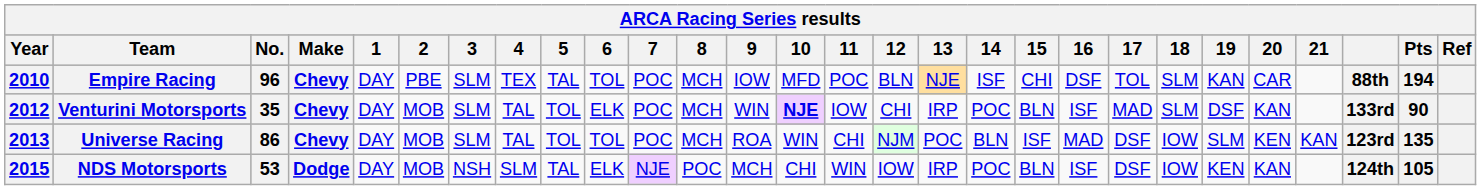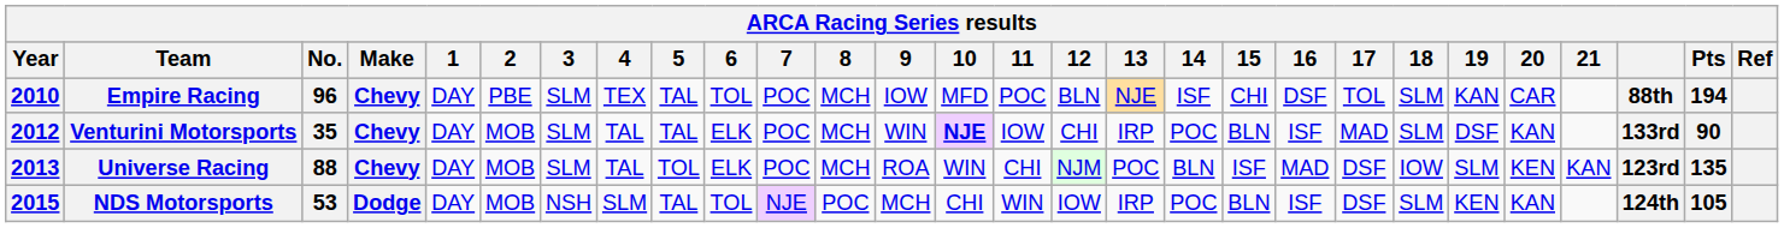 <table class="wikitable" style="text-align:center; font-size:75%">
 <tr>
 <th colspan=48><a href='#'>ARCA Racing Series</a> results</th>
 </tr>
 <tr>
 <th>Year</th>
 <th>Team</th>
 <th>No.</th>
 <th>Make</th>
 <th>1</th>
 <th>2</th>
 <th>3</th>
 <th>4</th>
 <th>5</th>
 <th>6</th>
 <th>7</th>
 <th>8</th>
 <th>9</th>
 <th>10</th>
 <th>11</th>
 <th>12</th>
 <th>13</th>
 <th>14</th>
 <th>15</th>
 <th>16</th>
 <th>17</th>
 <th>18</th>
 <th>19</th>
 <th>20</th>
 <th>21</th>
 <th></th>
 <th>Pts</th>
 <th>Ref</th>
 </tr>
 <tr>
 <th><a href='#'>2010</a></th>
 <th><a href='#'>Empire Racing</a></th>
 <th>96</th>
 <th><a href='#'>Chevy</a></th>
 <td><a href='#'>DAY</a></td>
 <td><a href='#'>PBE</a></td>
 <td><a href='#'>SLM</a></td>
 <td><a href='#'>TEX</a></td>
 <td><a href='#'>TAL</a></td>
 <td><a href='#'>TOL</a></td>
 <td><a href='#'>POC</a></td>
 <td><a href='#'>MCH</a></td>
 <td><a href='#'>IOW</a></td>
 <td><a href='#'>MFD</a></td>
 <td><a href='#'>POC</a></td>
 <td><a href='#'>BLN</a></td>
 <td style="background:#FFDF9F;"><a href='#'>NJE</a><br></td>
 <td><a href='#'>ISF</a></td>
 <td><a href='#'>CHI</a></td>
 <td><a href='#'>DSF</a></td>
 <td><a href='#'>TOL</a></td>
 <td><a href='#'>SLM</a></td>
 <td><a href='#'>KAN</a></td>
 <td><a href='#'>CAR</a></td>
 <td></td>
 <th>88th</th>
 <th>194</th>
 <th></th>
 </tr>
 <tr>
 <th><a href='#'>2012</a></th>
 <th><a href='#'>Venturini Motorsports</a></th>
 <th>35</th>
 <th><a href='#'>Chevy</a></th>
 <td><a href='#'>DAY</a></td>
 <td><a href='#'>MOB</a></td>
 <td><a href='#'>SLM</a></td>
 <td><a href='#'>TAL</a></td>
-<td><a href='#'>TOL</a></td>
+<td><a href='#'>TAL</a></td>
 <td><a href='#'>ELK</a></td>
 <td><a href='#'>POC</a></td>
 <td><a href='#'>MCH</a></td>
 <td><a href='#'>WIN</a></td>
 <td style="background:#EFCFFF;"><strong><a href='#'>NJE</a><br></strong></td>
 <td><a href='#'>IOW</a></td>
 <td><a href='#'>CHI</a></td>
 <td><a href='#'>IRP</a></td>
 <td><a href='#'>POC</a></td>
 <td><a href='#'>BLN</a></td>
 <td><a href='#'>ISF</a></td>
 <td><a href='#'>MAD</a></td>
 <td><a href='#'>SLM</a></td>
 <td><a href='#'>DSF</a></td>
 <td><a href='#'>KAN</a></td>
 <td></td>
 <th>133rd</th>
 <th>90</th>
 <th></th>
 </tr>
 <tr>
 <th><a href='#'>2013</a></th>
 <th><a href='#'>Universe Racing</a></th>
-<th>86</th>
+<th>88</th>
 <th><a href='#'>Chevy</a></th>
 <td><a href='#'>DAY</a></td>
 <td><a href='#'>MOB</a></td>
 <td><a href='#'>SLM</a></td>
 <td><a href='#'>TAL</a></td>
 <td><a href='#'>TOL</a></td>
-<td><a href='#'>TOL</a></td>
+<td><a href='#'>ELK</a></td>
 <td><a href='#'>POC</a></td>
 <td><a href='#'>MCH</a></td>
 <td><a href='#'>ROA</a></td>
 <td><a href='#'>WIN</a></td>
 <td><a href='#'>CHI</a></td>
 <td style="background:#DFFFDF;"><a href='#'>NJM</a><br></td>
 <td><a href='#'>POC</a></td>
 <td><a href='#'>BLN</a></td>
 <td><a href='#'>ISF</a></td>
 <td><a href='#'>MAD</a></td>
 <td><a href='#'>DSF</a></td>
 <td><a href='#'>IOW</a></td>
 <td><a href='#'>SLM</a></td>
 <td><a href='#'>KEN</a></td>
 <td><a href='#'>KAN</a></td>
 <th>123rd</th>
 <th>135</th>
 <th></th>
 </tr>
 <tr>
 <th><a href='#'>2015</a></th>
 <th><a href='#'>NDS Motorsports</a></th>
 <th>53</th>
 <th><a href='#'>Dodge</a></th>
 <td><a href='#'>DAY</a></td>
 <td><a href='#'>MOB</a></td>
 <td><a href='#'>NSH</a></td>
 <td><a href='#'>SLM</a></td>
 <td><a href='#'>TAL</a></td>
-<td><a href='#'>ELK</a></td>
+<td><a href='#'>TOL</a></td>
 <td style="background:#EFCFFF;"><a href='#'>NJE</a><br></td>
 <td><a href='#'>POC</a></td>
 <td><a href='#'>MCH</a></td>
 <td><a href='#'>CHI</a></td>
 <td><a href='#'>WIN</a></td>
 <td><a href='#'>IOW</a></td>
 <td><a href='#'>IRP</a></td>
 <td><a href='#'>POC</a></td>
 <td><a href='#'>BLN</a></td>
 <td><a href='#'>ISF</a></td>
 <td><a href='#'>DSF</a></td>
-<td><a href='#'>IOW</a></td>
+<td><a href='#'>SLM</a></td>
 <td><a href='#'>KEN</a></td>
 <td><a href='#'>KAN</a></td>
 <td></td>
 <th>124th</th>
 <th>105</th>
 <th></th>
 </tr>
 </table>
